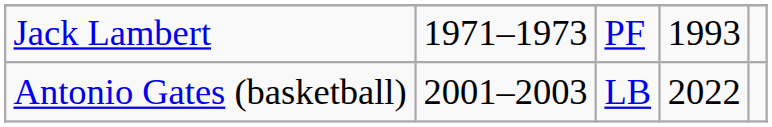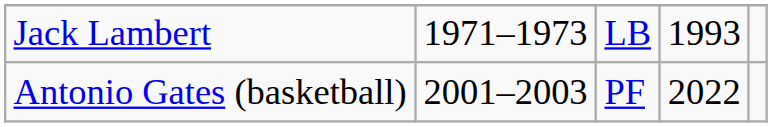 <table class="wikitable" style="text-align:left;">
 <tr>
 </tr>
 <tr>
 <td><a href='#'>Jack Lambert</a></td>
 <td>1971–1973</td>
-<td><a href='#'>PF</a></td>
+<td><a href='#'>LB</a></td>
 <td>1993</td>
 <td></td>
 </tr>
 <tr>
 <td><a href='#'>Antonio Gates</a> (basketball)</td>
 <td>2001–2003</td>
-<td><a href='#'>LB</a></td>
+<td><a href='#'>PF</a></td>
 <td>2022</td>
 <td></td>
 </tr>
 </table>
